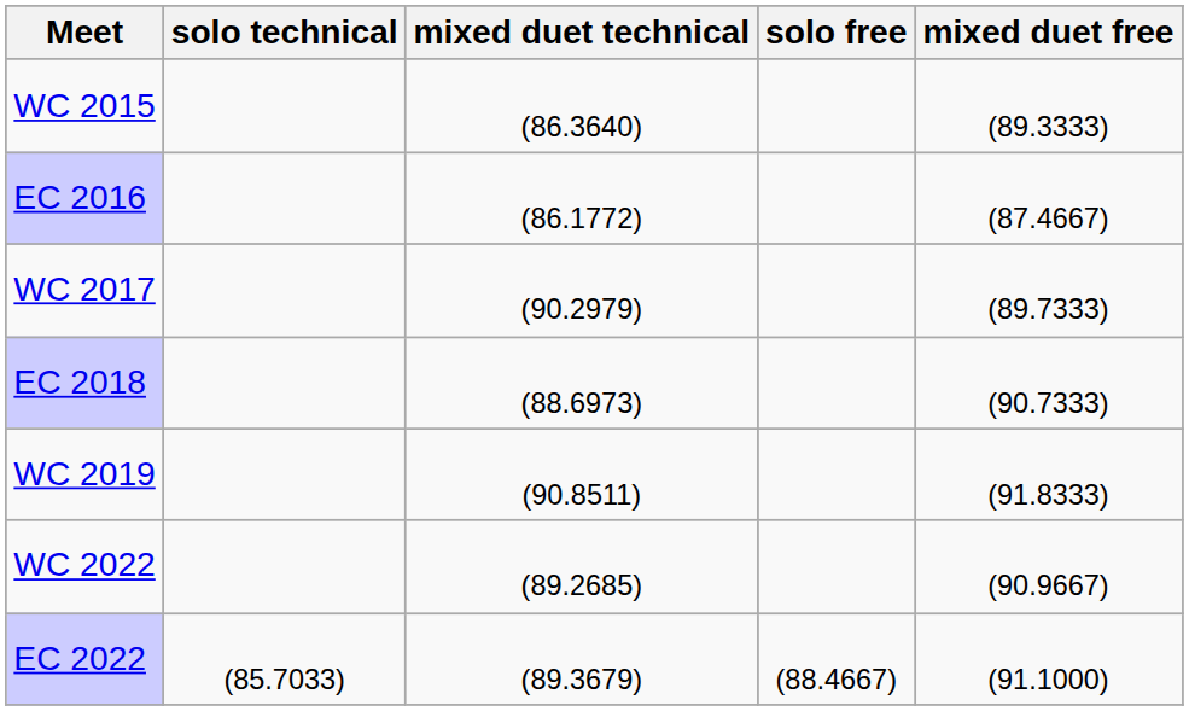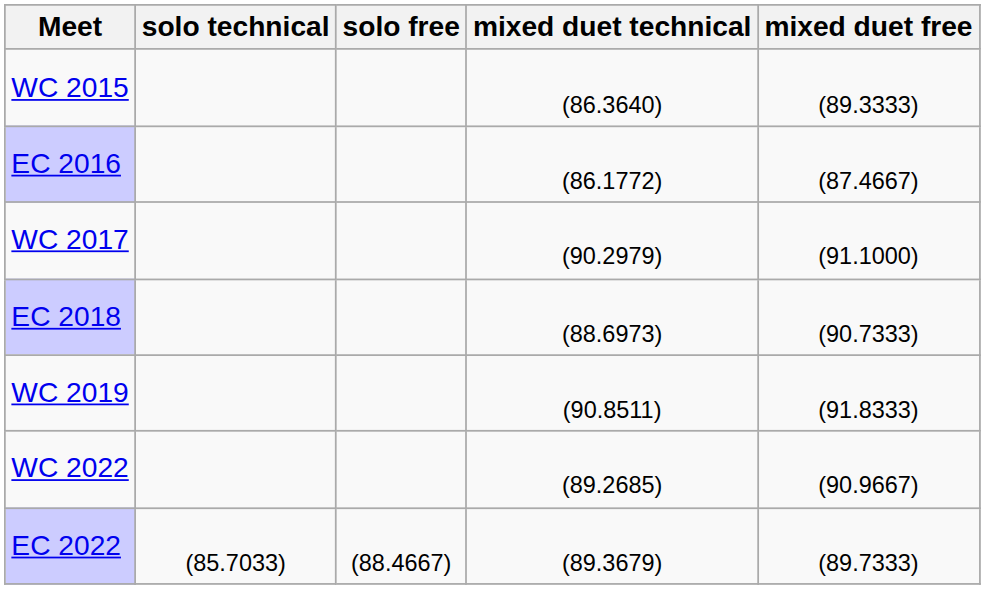 <table class="sortable wikitable">
 <tr>
 <th>Meet</th>
 <th class="unsortable">solo technical</th>
+<th class="unsortable">solo free</th>
 <th class="unsortable">mixed duet technical</th>
-<th class="unsortable">solo free</th>
 <th class="unsortable">mixed duet free</th>
 </tr>
 <tr>
 <td><a href='#'>WC 2015</a></td>
 <td></td>
+<td></td>
 <td align="center"><br><small>(86.3640)</small></td>
-<td></td>
 <td align="center"><br><small>(89.3333)</small></td>
 </tr>
 <tr>
 <td style="background:#ccccff"><a href='#'>EC 2016</a></td>
 <td></td>
+<td></td>
 <td align="center"><br><small>(86.1772)</small></td>
-<td></td>
 <td align="center"><br><small>(87.4667)</small></td>
 </tr>
 <tr>
 <td><a href='#'>WC 2017</a></td>
 <td></td>
+<td></td>
 <td align="center"><br><small>(90.2979)</small></td>
-<td></td>
-<td align="center"><br><small>(89.7333)</small></td>
+<td align="center"><br><small>(91.1000)</small></td>
 </tr>
 <tr>
 <td style="background:#ccccff"><a href='#'>EC 2018</a></td>
 <td></td>
+<td></td>
 <td align="center"><br><small>(88.6973)</small></td>
-<td></td>
 <td align="center"><br><small>(90.7333)</small></td>
 </tr>
 <tr>
 <td><a href='#'>WC 2019</a></td>
 <td></td>
+<td></td>
 <td align="center"><br><small>(90.8511)</small></td>
-<td></td>
 <td align="center"><br><small>(91.8333)</small></td>
 </tr>
 <tr>
 <td><a href='#'>WC 2022</a></td>
 <td></td>
+<td></td>
 <td align="center"><br><small>(89.2685)</small></td>
-<td></td>
 <td align="center"><br><small>(90.9667)</small></td>
 </tr>
 <tr>
 <td style="background:#ccccff"><a href='#'>EC 2022</a></td>
 <td align="center"><br><small>(85.7033)</small></td>
+<td align="center"><br><small>(88.4667)</small></td>
 <td align="center"><br><small>(89.3679)</small></td>
-<td align="center"><br><small>(88.4667)</small></td>
-<td align="center"><br><small>(91.1000)</small></td>
+<td align="center"><br><small>(89.7333)</small></td>
 </tr>
 </table>
